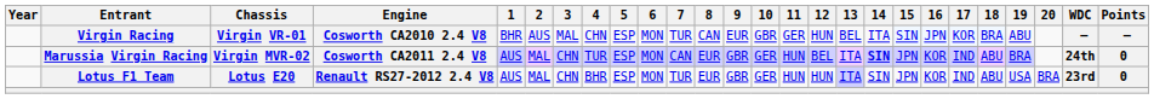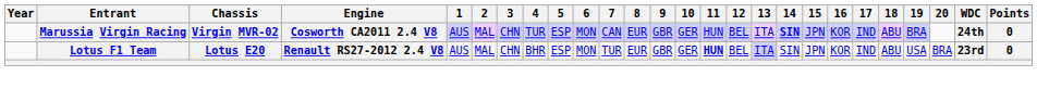 <table class="wikitable" style="text-align:center; font-size:85%">
 <tr>
 <th>Year</th>
 <th>Entrant</th>
 <th>Chassis</th>
 <th>Engine</th>
 <th>1</th>
 <th>2</th>
 <th>3</th>
 <th>4</th>
 <th>5</th>
 <th>6</th>
 <th>7</th>
 <th>8</th>
 <th>9</th>
 <th>10</th>
 <th>11</th>
 <th>12</th>
 <th>13</th>
 <th>14</th>
 <th>15</th>
 <th>16</th>
 <th>17</th>
 <th>18</th>
 <th>19</th>
 <th>20</th>
 <th>WDC</th>
 <th>Points</th>
-</tr>
-<tr>
-<td></td>
-<th nowrap><a href='#'>Virgin Racing</a></th>
-<th nowrap><a href='#'>Virgin</a> <a href='#'>VR-01</a></th>
-<th nowrap><a href='#'>Cosworth</a> CA2010 2.4 <a href='#'>V8</a></th>
-<td><a href='#'>BHR</a></td>
-<td><a href='#'>AUS</a></td>
-<td><a href='#'>MAL</a></td>
-<td><a href='#'>CHN</a></td>
-<td><a href='#'>ESP</a></td>
-<td><a href='#'>MON</a></td>
-<td><a href='#'>TUR</a></td>
-<td><a href='#'>CAN</a></td>
-<td><a href='#'>EUR</a></td>
-<td><a href='#'>GBR</a></td>
-<td><a href='#'>GER</a></td>
-<td><a href='#'>HUN</a></td>
-<td><a href='#'>BEL</a></td>
-<td><a href='#'>ITA</a></td>
-<td style="background:#F1F8FF;"><a href='#'>SIN</a><br></td>
-<td style="background:#F1F8FF;"><a href='#'>JPN</a><br></td>
-<td style="background:#F1F8FF;"><a href='#'>KOR</a><br></td>
-<td style="background:#F1F8FF;"><a href='#'>BRA</a><br></td>
-<td><a href='#'>ABU</a></td>
-<td></td>
-<th> –</th>
-<th> –</th>
 </tr>
 <tr>
 <td></td>
 <th nowrap><a href='#'>Marussia</a> <a href='#'>Virgin Racing</a></th>
 <th nowrap><a href='#'>Virgin</a> <a href='#'>MVR-02</a></th>
 <th nowrap><a href='#'>Cosworth</a> CA2011 2.4 <a href='#'>V8</a></th>
 <td style="background:#CFCFFF;"><a href='#'>AUS</a><br></td>
 <td style="background:#EFCFFF;"><a href='#'>MAL</a><br></td>
 <td style="background:#CFCFFF;"><a href='#'>CHN</a><br></td>
 <td style="background:#CFCFFF;"><a href='#'>TUR</a><br></td>
 <td style="background:#CFCFFF;"><a href='#'>ESP</a><br></td>
 <td style="background:#CFCFFF;"><a href='#'>MON</a><br></td>
 <td style="background:#CFCFFF;"><a href='#'>CAN</a><br></td>
 <td style="background:#CFCFFF;"><a href='#'>EUR</a><br></td>
 <td style="background:#CFCFFF;"><a href='#'>GBR</a><br></td>
 <td style="background:#CFCFFF;"><a href='#'>GER</a><br></td>
 <td style="background:#CFCFFF;"><a href='#'>HUN</a><br></td>
 <td style="background:#CFCFFF;"><a href='#'>BEL</a><br></td>
 <td style="background:#EFCFFF;"><a href='#'>ITA</a><br></td>
 <td style="background:#CFCFFF;"><strong><a href='#'>SIN</a><br></strong></td>
 <td style="background:#CFCFFF;"><a href='#'>JPN</a><br></td>
 <td style="background:#CFCFFF;"><a href='#'>KOR</a><br></td>
 <td style="background:#CFCFFF;"><a href='#'>IND</a><br></td>
 <td style="background:#EFCFFF;"><a href='#'>ABU</a><br></td>
 <td style="background:#CFCFFF;"><a href='#'>BRA</a><br></td>
 <td></td>
 <th>24th</th>
 <th>0</th>
 </tr>
 <tr>
 <td></td>
 <th nowrap><a href='#'>Lotus F1 Team</a></th>
 <th nowrap><a href='#'>Lotus</a> <a href='#'>E20</a></th>
 <th nowrap><a href='#'>Renault</a> RS27-2012 2.4 <a href='#'>V8</a></th>
 <td><a href='#'>AUS</a></td>
 <td><a href='#'>MAL</a></td>
 <td><a href='#'>CHN</a></td>
 <td><a href='#'>BHR</a></td>
 <td><a href='#'>ESP</a></td>
 <td><a href='#'>MON</a></td>
 <td><a href='#'>TUR</a></td>
 <td><a href='#'>EUR</a></td>
 <td><a href='#'>GBR</a></td>
 <td><a href='#'>GER</a></td>
-<td><a href='#'>HUN</a></td>
-<td><a href='#'>HUN</a></td>
+<td><strong><a href='#'>HUN</a></strong></td>
+<td><a href='#'>BEL</a></td>
 <td style="background:#CFCFFF;"><a href='#'>ITA</a><br></td>
 <td><a href='#'>SIN</a></td>
 <td><a href='#'>JPN</a></td>
 <td><a href='#'>KOR</a></td>
 <td><a href='#'>IND</a></td>
 <td><a href='#'>ABU</a></td>
 <td><a href='#'>USA</a></td>
 <td><a href='#'>BRA</a></td>
 <th>23rd</th>
 <th>0</th>
 </tr>
 <tr>
 <th colspan="26"></th>
 </tr>
 </table>
